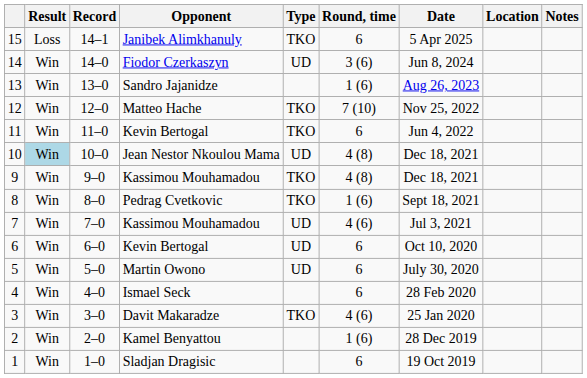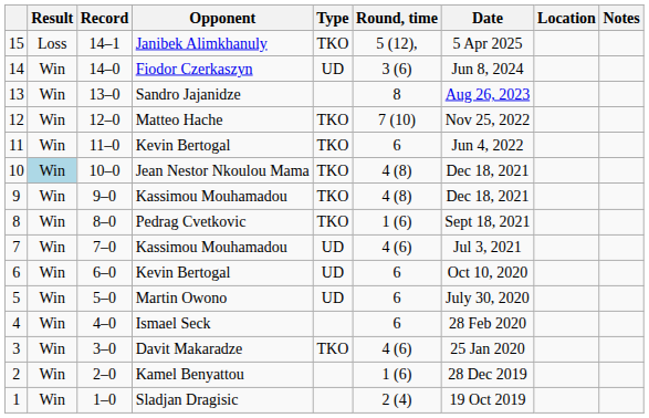 <table class="wikitable" style="text-align:center; font-size:95%">
 <tr>
 <th></th>
 <th>Result</th>
 <th>Record</th>
 <th>Opponent</th>
 <th>Type</th>
 <th>Round, time</th>
 <th>Date</th>
 <th>Location</th>
 <th>Notes</th>
 </tr>
 <tr>
 <td>15</td>
 <td>Loss</td>
 <td>14–1</td>
 <td style="text-align:left;"><a href='#'>Janibek Alimkhanuly</a></td>
 <td>TKO</td>
-<td>6</td>
+<td>5 (12), </td>
 <td>5 Apr 2025</td>
 <td align=left></td>
 <td align=left></td>
 </tr>
 <tr>
 <td>14</td>
 <td>Win</td>
 <td>14–0</td>
 <td style="text-align:left;"><a href='#'>Fiodor Czerkaszyn</a></td>
 <td>UD</td>
 <td>3 (6)</td>
 <td>Jun 8, 2024</td>
 <td style="text-align:left;"></td>
 <td></td>
 </tr>
 <tr>
 <td>13</td>
 <td>Win</td>
 <td>13–0</td>
 <td style="text-align:left;">Sandro Jajanidze</td>
 <td></td>
-<td>1 (6)</td>
+<td>8</td>
 <td><a href='#'>Aug 26, 2023</a></td>
 <td style="text-align:left;"></td>
 <td></td>
 </tr>
 <tr>
 <td>12</td>
 <td>Win</td>
 <td>12–0</td>
 <td style="text-align:left;">Matteo Hache</td>
 <td>TKO</td>
 <td>7 (10)</td>
 <td>Nov 25, 2022</td>
 <td style="text-align:left;"></td>
 <td></td>
 </tr>
 <tr>
 <td>11</td>
 <td>Win</td>
 <td>11–0</td>
 <td style="text-align:left;">Kevin Bertogal</td>
 <td>TKO</td>
 <td>6</td>
 <td>Jun 4, 2022</td>
 <td style="text-align:left;"></td>
 <td></td>
 </tr>
 <tr>
 <td>10</td>
 <td style="background: lightblue;">Win</td>
 <td>10–0</td>
 <td style="text-align:left;">Jean Nestor Nkoulou Mama</td>
-<td>UD</td>
+<td>TKO</td>
 <td>4 (8)</td>
 <td>Dec 18, 2021</td>
 <td style="text-align:left;"></td>
 <td></td>
 </tr>
 <tr>
 <td>9</td>
 <td>Win</td>
 <td>9–0</td>
 <td style="text-align:left;">Kassimou Mouhamadou</td>
 <td>TKO</td>
 <td>4 (8)</td>
 <td>Dec 18, 2021</td>
 <td style="text-align:left;"></td>
 <td></td>
 </tr>
 <tr>
 <td>8</td>
 <td>Win</td>
 <td>8–0</td>
 <td style="text-align:left;">Pedrag Cvetkovic</td>
 <td>TKO</td>
 <td>1 (6)</td>
 <td>Sept 18, 2021</td>
 <td style="text-align:left;"></td>
 <td></td>
 </tr>
 <tr>
 <td>7</td>
 <td>Win</td>
 <td>7–0</td>
 <td style="text-align:left;">Kassimou Mouhamadou</td>
 <td>UD</td>
 <td>4 (6)</td>
 <td>Jul 3, 2021</td>
 <td style="text-align:left;"></td>
 <td></td>
 </tr>
 <tr>
 <td>6</td>
 <td>Win</td>
 <td>6–0</td>
 <td style="text-align:left;">Kevin Bertogal</td>
 <td>UD</td>
 <td>6</td>
 <td>Oct 10, 2020</td>
 <td style="text-align:left;"></td>
 <td></td>
 </tr>
 <tr>
 <td>5</td>
 <td>Win</td>
 <td>5–0</td>
 <td style="text-align:left;">Martin Owono</td>
 <td>UD</td>
 <td>6</td>
 <td>July 30, 2020</td>
 <td style="text-align:left;"></td>
 <td></td>
 </tr>
 <tr>
 <td>4</td>
 <td>Win</td>
 <td>4–0</td>
 <td align=left>Ismael Seck</td>
 <td></td>
 <td>6</td>
 <td>28 Feb 2020</td>
 <td style="text-align:left;"></td>
 <td></td>
 </tr>
 <tr>
 <td>3</td>
 <td>Win</td>
 <td>3–0</td>
 <td align=left>Davit Makaradze</td>
 <td>TKO</td>
 <td>4 (6)</td>
 <td>25 Jan 2020</td>
 <td style="text-align:left;"></td>
 <td></td>
 </tr>
 <tr>
 <td>2</td>
 <td>Win</td>
 <td>2–0</td>
 <td align=left>Kamel Benyattou</td>
 <td></td>
 <td>1 (6)</td>
 <td>28 Dec 2019</td>
 <td style="text-align:left;"></td>
 <td></td>
 </tr>
 <tr>
 <td>1</td>
 <td>Win</td>
 <td>1–0</td>
 <td style="text-align:left;">Sladjan Dragisic</td>
 <td></td>
-<td>6</td>
+<td>2 (4)</td>
 <td>19 Oct 2019</td>
 <td style="text-align:left;"></td>
 <td></td>
 </tr>
 </table>
